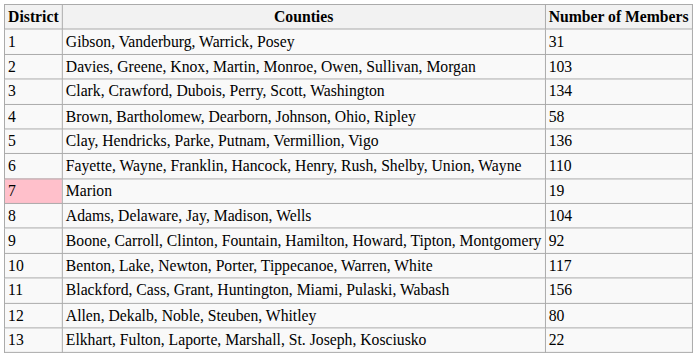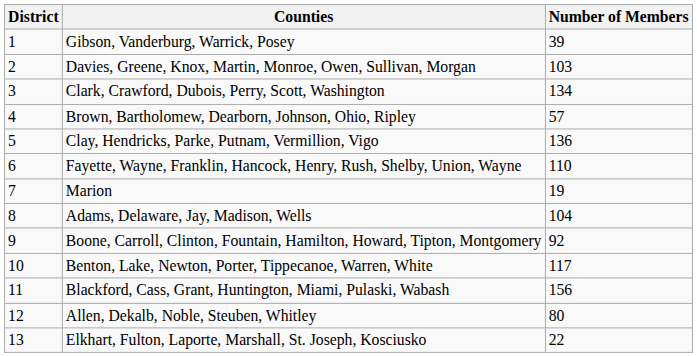 <table class="wikitable">
 <tr>
 <th>District</th>
 <th>Counties</th>
 <th>Number of Members</th>
 </tr>
 <tr>
 <td>1</td>
 <td>Gibson, Vanderburg, Warrick, Posey</td>
-<td>31</td>
+<td>39</td>
 </tr>
 <tr>
 <td>2</td>
 <td>Davies, Greene, Knox, Martin, Monroe, Owen, Sullivan, Morgan</td>
 <td>103</td>
 </tr>
 <tr>
 <td>3</td>
 <td>Clark, Crawford, Dubois, Perry, Scott, Washington</td>
 <td>134</td>
 </tr>
 <tr>
 <td>4</td>
 <td>Brown, Bartholomew, Dearborn, Johnson, Ohio, Ripley</td>
-<td>58</td>
+<td>57</td>
 </tr>
 <tr>
 <td>5</td>
 <td>Clay, Hendricks, Parke, Putnam, Vermillion, Vigo</td>
 <td>136</td>
 </tr>
 <tr>
 <td>6</td>
 <td>Fayette, Wayne, Franklin, Hancock, Henry, Rush, Shelby, Union, Wayne</td>
 <td>110</td>
 </tr>
 <tr>
-<td style="background: pink;">7</td>
+<td>7</td>
 <td>Marion</td>
 <td>19</td>
 </tr>
 <tr>
 <td>8</td>
 <td>Adams, Delaware, Jay, Madison, Wells</td>
 <td>104</td>
 </tr>
 <tr>
 <td>9</td>
 <td>Boone, Carroll, Clinton, Fountain, Hamilton, Howard, Tipton, Montgomery</td>
 <td>92</td>
 </tr>
 <tr>
 <td>10</td>
 <td>Benton, Lake, Newton, Porter, Tippecanoe, Warren, White</td>
 <td>117</td>
 </tr>
 <tr>
 <td>11</td>
 <td>Blackford, Cass, Grant, Huntington, Miami, Pulaski, Wabash</td>
 <td>156</td>
 </tr>
 <tr>
 <td>12</td>
 <td>Allen, Dekalb, Noble, Steuben, Whitley</td>
 <td>80</td>
 </tr>
 <tr>
 <td>13</td>
 <td>Elkhart, Fulton, Laporte, Marshall, St. Joseph, Kosciusko</td>
 <td>22</td>
 </tr>
 </table>
